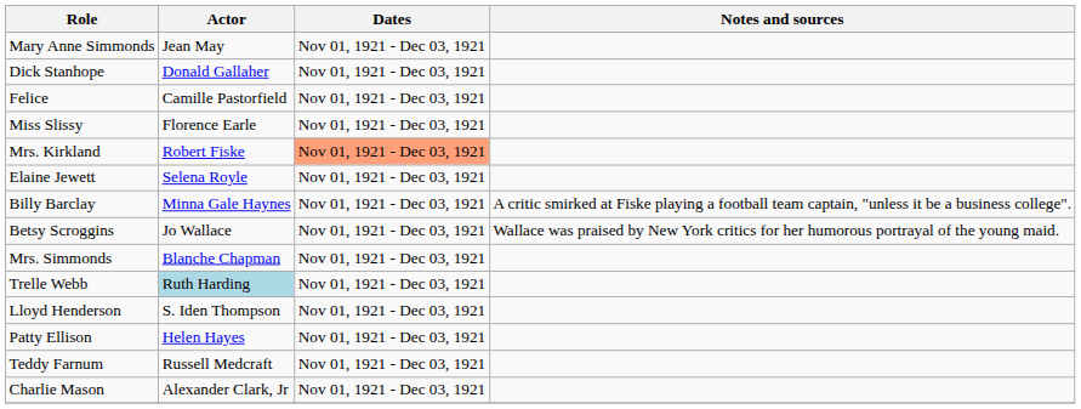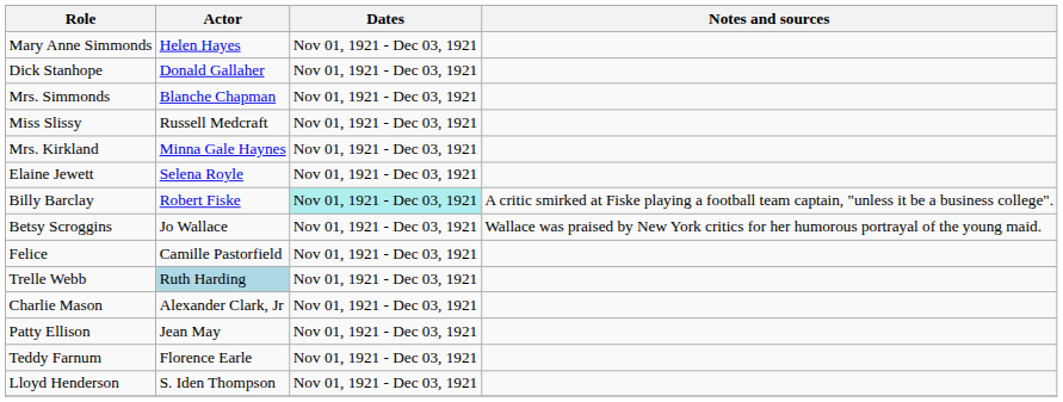 <table class="wikitable sortable plainrowheaders" style="font-size: 90%">
 <tr>
 <th scope="col">Role</th>
 <th scope="col">Actor</th>
 <th scope="col">Dates</th>
 <th scope="col">Notes and sources</th>
 </tr>
 <tr>
 <td>Mary Anne Simmonds</td>
-<td>Jean May</td>
+<td><a href='#'>Helen Hayes</a></td>
 <td>Nov 01, 1921 - Dec 03, 1921</td>
 <td></td>
 </tr>
 <tr>
 <td>Dick Stanhope</td>
 <td><a href='#'>Donald Gallaher</a></td>
 <td>Nov 01, 1921 - Dec 03, 1921</td>
 <td></td>
 </tr>
 <tr>
-<td>Felice</td>
-<td>Camille Pastorfield</td>
+<td>Mrs. Simmonds</td>
+<td><a href='#'>Blanche Chapman</a></td>
 <td>Nov 01, 1921 - Dec 03, 1921</td>
 <td></td>
 </tr>
 <tr>
 <td>Miss Slissy</td>
-<td>Florence Earle</td>
+<td>Russell Medcraft</td>
 <td>Nov 01, 1921 - Dec 03, 1921</td>
 <td></td>
 </tr>
 <tr>
 <td>Mrs. Kirkland</td>
-<td><a href='#'>Robert Fiske</a></td>
-<td style="background: lightsalmon;">Nov 01, 1921 - Dec 03, 1921</td>
+<td><a href='#'>Minna Gale Haynes</a></td>
+<td>Nov 01, 1921 - Dec 03, 1921</td>
 <td></td>
 </tr>
 <tr>
 <td>Elaine Jewett</td>
 <td><a href='#'>Selena Royle</a></td>
 <td>Nov 01, 1921 - Dec 03, 1921</td>
 <td></td>
 </tr>
 <tr>
 <td>Billy Barclay</td>
-<td><a href='#'>Minna Gale Haynes</a></td>
-<td>Nov 01, 1921 - Dec 03, 1921</td>
+<td><a href='#'>Robert Fiske</a></td>
+<td style="background: paleturquoise;">Nov 01, 1921 - Dec 03, 1921</td>
 <td>A critic smirked at Fiske playing a football team captain, "unless it be a business college".</td>
 </tr>
 <tr>
 <td>Betsy Scroggins</td>
 <td>Jo Wallace</td>
 <td>Nov 01, 1921 - Dec 03, 1921</td>
 <td>Wallace was praised by New York critics for her humorous portrayal of the young maid.</td>
 </tr>
 <tr>
-<td>Mrs. Simmonds</td>
-<td><a href='#'>Blanche Chapman</a></td>
+<td>Felice</td>
+<td>Camille Pastorfield</td>
 <td>Nov 01, 1921 - Dec 03, 1921</td>
 <td></td>
 </tr>
 <tr>
 <td>Trelle Webb</td>
 <td style="background: lightblue;">Ruth Harding</td>
 <td>Nov 01, 1921 - Dec 03, 1921</td>
 <td></td>
 </tr>
 <tr>
+<td>Charlie Mason</td>
+<td>Alexander Clark, Jr</td>
+<td>Nov 01, 1921 - Dec 03, 1921</td>
+<td></td>
+</tr>
+<tr>
+<td>Patty Ellison</td>
+<td>Jean May</td>
+<td>Nov 01, 1921 - Dec 03, 1921</td>
+<td></td>
+</tr>
+<tr>
+<td>Teddy Farnum</td>
+<td>Florence Earle</td>
+<td>Nov 01, 1921 - Dec 03, 1921</td>
+<td></td>
+</tr>
+<tr>
 <td>Lloyd Henderson</td>
 <td>S. Iden Thompson</td>
 <td>Nov 01, 1921 - Dec 03, 1921</td>
 <td></td>
 </tr>
 <tr>
-<td>Patty Ellison</td>
-<td><a href='#'>Helen Hayes</a></td>
-<td>Nov 01, 1921 - Dec 03, 1921</td>
-<td></td>
-</tr>
-<tr>
-<td>Teddy Farnum</td>
-<td>Russell Medcraft</td>
-<td>Nov 01, 1921 - Dec 03, 1921</td>
-<td></td>
-</tr>
-<tr>
-<td>Charlie Mason</td>
-<td>Alexander Clark, Jr</td>
-<td>Nov 01, 1921 - Dec 03, 1921</td>
-<td></td>
-</tr>
-<tr>
 </tr>
 </table>
